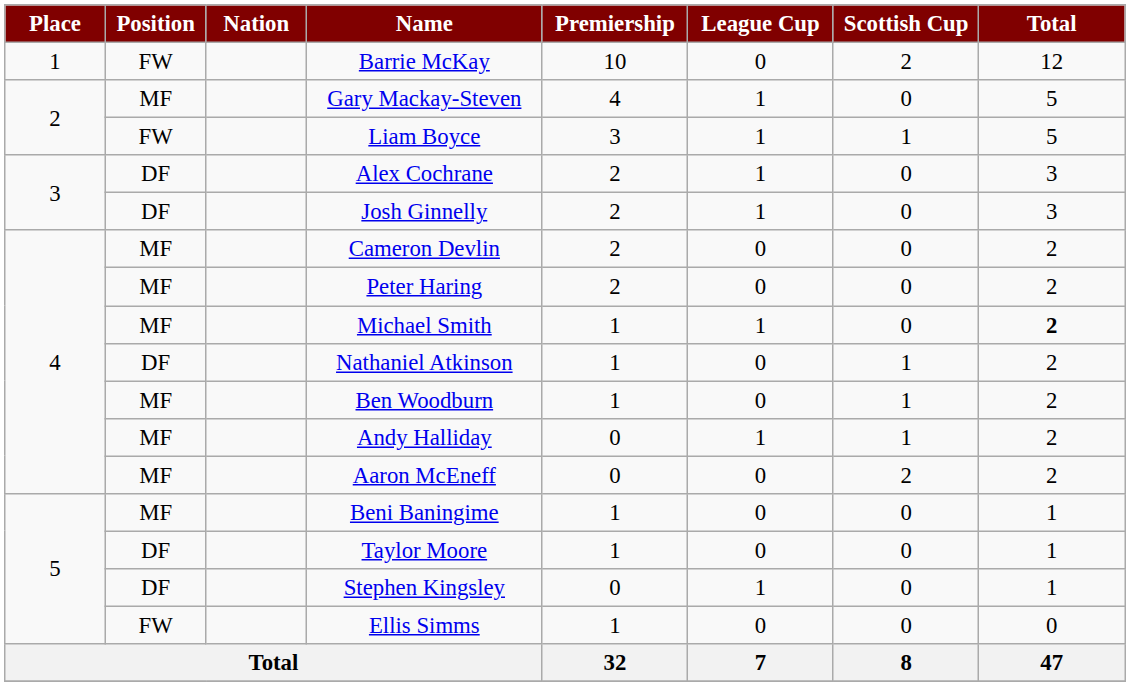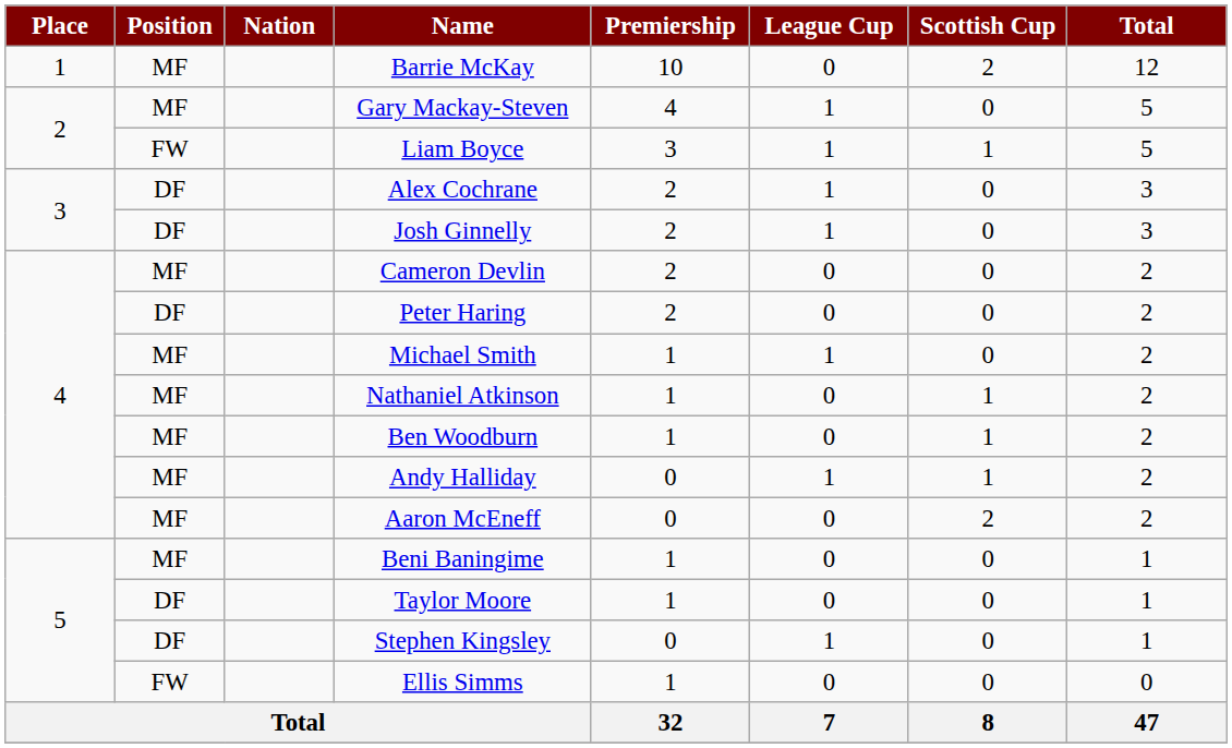 <table class="wikitable" style="font-size: 95%; text-align: center;">
 <tr>
 <th style="background:maroon; color:white;" scope="col" width=60>Place</th>
 <th style="background:maroon; color:white;" scope="col" width=60>Position</th>
 <th style="background:maroon; color:white;" scope="col" width=60>Nation</th>
 <th style="background:maroon; color:white;" scope="col" width=150>Name</th>
 <th style="background:maroon; color:white;" scope="col" width=90>Premiership</th>
 <th style="background:maroon; color:white;" scope="col" width=90>League Cup</th>
 <th style="background:maroon; color:white;" scope="col" width=90>Scottish Cup</th>
 <th style="background:maroon; color:white;" scope="col" width=90>Total</th>
 </tr>
 <tr>
 <td rowspan="1">1</td>
-<td>FW</td>
+<td>MF</td>
 <td></td>
 <td><a href='#'>Barrie McKay</a></td>
 <td>10</td>
 <td>0</td>
 <td>2</td>
 <td>12</td>
 </tr>
 <tr>
 <td rowspan="2">2</td>
 <td>MF</td>
 <td></td>
 <td><a href='#'>Gary Mackay-Steven</a></td>
 <td>4</td>
 <td>1</td>
 <td>0</td>
 <td>5</td>
 </tr>
 <tr>
 <td>FW</td>
 <td></td>
 <td><a href='#'>Liam Boyce</a></td>
 <td>3</td>
 <td>1</td>
 <td>1</td>
 <td>5</td>
 </tr>
 <tr>
 <td rowspan="2">3</td>
 <td>DF</td>
 <td></td>
 <td><a href='#'>Alex Cochrane</a></td>
 <td>2</td>
 <td>1</td>
 <td>0</td>
 <td>3</td>
 </tr>
 <tr>
 <td>DF</td>
 <td></td>
 <td><a href='#'>Josh Ginnelly</a></td>
 <td>2</td>
 <td>1</td>
 <td>0</td>
 <td>3</td>
 </tr>
 <tr>
 <td rowspan="7">4</td>
 <td>MF</td>
 <td></td>
 <td><a href='#'>Cameron Devlin</a></td>
 <td>2</td>
 <td>0</td>
 <td>0</td>
 <td>2</td>
 </tr>
 <tr>
-<td>MF</td>
+<td>DF</td>
 <td></td>
 <td><a href='#'>Peter Haring</a></td>
 <td>2</td>
 <td>0</td>
 <td>0</td>
 <td>2</td>
 </tr>
 <tr>
 <td>MF</td>
 <td></td>
 <td><a href='#'>Michael Smith</a></td>
 <td>1</td>
 <td>1</td>
 <td>0</td>
-<td><strong>2</strong></td>
+<td>2</td>
 </tr>
 <tr>
-<td>DF</td>
+<td>MF</td>
 <td></td>
 <td><a href='#'>Nathaniel Atkinson</a></td>
 <td>1</td>
 <td>0</td>
 <td>1</td>
 <td>2</td>
 </tr>
 <tr>
 <td>MF</td>
 <td></td>
 <td><a href='#'>Ben Woodburn</a></td>
 <td>1</td>
 <td>0</td>
 <td>1</td>
 <td>2</td>
 </tr>
 <tr>
 <td>MF</td>
 <td></td>
 <td><a href='#'>Andy Halliday</a></td>
 <td>0</td>
 <td>1</td>
 <td>1</td>
 <td>2</td>
 </tr>
 <tr>
 <td>MF</td>
 <td></td>
 <td><a href='#'>Aaron McEneff</a></td>
 <td>0</td>
 <td>0</td>
 <td>2</td>
 <td>2</td>
 </tr>
 <tr>
 <td rowspan="4">5</td>
 <td>MF</td>
 <td></td>
 <td><a href='#'>Beni Baningime</a></td>
 <td>1</td>
 <td>0</td>
 <td>0</td>
 <td>1</td>
 </tr>
 <tr>
 <td>DF</td>
 <td></td>
 <td><a href='#'>Taylor Moore</a></td>
 <td>1</td>
 <td>0</td>
 <td>0</td>
 <td>1</td>
 </tr>
 <tr>
 <td>DF</td>
 <td></td>
 <td><a href='#'>Stephen Kingsley</a></td>
 <td>0</td>
 <td>1</td>
 <td>0</td>
 <td>1</td>
 </tr>
 <tr>
 <td>FW</td>
 <td></td>
 <td><a href='#'>Ellis Simms</a></td>
 <td>1</td>
 <td>0</td>
 <td>0</td>
 <td>0</td>
 </tr>
 <tr>
 <th colspan=4>Total</th>
 <th>32</th>
 <th>7</th>
 <th>8</th>
 <th>47</th>
 </tr>
 <tr>
 </tr>
 </table>
